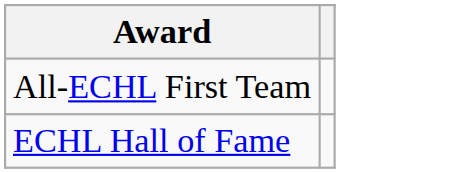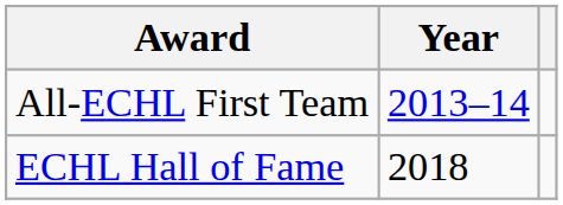 <table class="wikitable">
 <tr>
 <th>Award</th>
+<th>Year</th>
 <th></th>
 </tr>
 <tr>
 <td>All-<a href='#'>ECHL</a> First Team</td>
+<td><a href='#'>2013–14</a></td>
 <td></td>
 </tr>
 <tr>
 <td><a href='#'>ECHL Hall of Fame</a></td>
+<td>2018</td>
 <td></td>
 </tr>
 </table>
